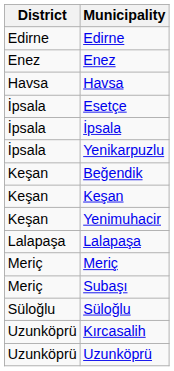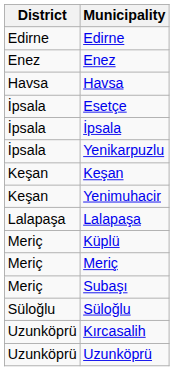 <table class="sortable wikitable">
 <tr>
 <th>District</th>
 <th>Municipality</th>
 </tr>
 <tr>
 <td>Edirne</td>
 <td><a href='#'>Edirne</a></td>
 </tr>
 <tr>
 <td>Enez</td>
 <td><a href='#'>Enez</a></td>
 </tr>
 <tr>
 <td>Havsa</td>
 <td><a href='#'>Havsa</a></td>
 </tr>
 <tr>
 <td>İpsala</td>
 <td><a href='#'>Esetçe</a></td>
 </tr>
 <tr>
 <td>İpsala</td>
 <td><a href='#'>İpsala</a></td>
 </tr>
 <tr>
 <td>İpsala</td>
 <td><a href='#'>Yenikarpuzlu</a></td>
 </tr>
 <tr>
 <td>Keşan</td>
-<td><a href='#'>Beğendik</a></td>
-</tr>
-<tr>
-<td>Keşan</td>
 <td><a href='#'>Keşan</a></td>
 </tr>
 <tr>
 <td>Keşan</td>
 <td><a href='#'>Yenimuhacir</a></td>
 </tr>
 <tr>
 <td>Lalapaşa</td>
 <td><a href='#'>Lalapaşa</a></td>
+</tr>
+<tr>
+<td>Meriç</td>
+<td><a href='#'>Küplü</a></td>
 </tr>
 <tr>
 <td>Meriç</td>
 <td><a href='#'>Meriç</a></td>
 </tr>
 <tr>
 <td>Meriç</td>
 <td><a href='#'>Subaşı</a></td>
 </tr>
 <tr>
 <td>Süloğlu</td>
 <td><a href='#'>Süloğlu</a></td>
 </tr>
 <tr>
 <td>Uzunköprü</td>
 <td><a href='#'>Kırcasalih</a></td>
 </tr>
 <tr>
 <td>Uzunköprü</td>
 <td><a href='#'>Uzunköprü</a></td>
 </tr>
 </table>
